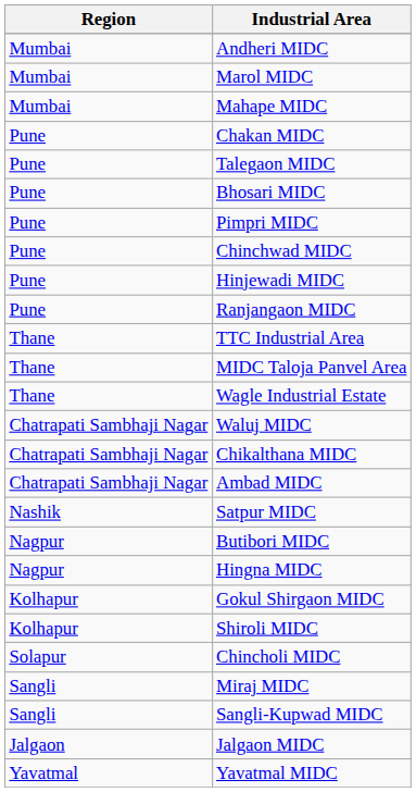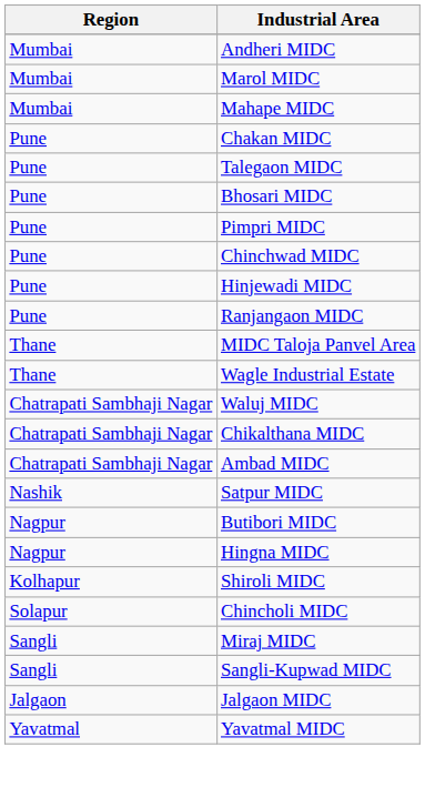 <table class="wikitable mw-datatable sortable static-row-numbers"style="font-size: 100%">
 <tr>
 <th>Region</th>
 <th>Industrial Area</th>
 </tr>
 <tr class="static-row-header">
 </tr>
 <tr>
 <td><a href='#'>Mumbai</a></td>
 <td><a href='#'>Andheri MIDC</a></td>
 </tr>
 <tr>
 <td><a href='#'>Mumbai</a></td>
 <td><a href='#'>Marol MIDC</a></td>
 </tr>
 <tr>
 <td><a href='#'>Mumbai</a></td>
 <td><a href='#'>Mahape MIDC</a></td>
 </tr>
 <tr>
 <td><a href='#'>Pune</a></td>
 <td><a href='#'>Chakan MIDC</a></td>
 </tr>
 <tr>
 <td><a href='#'>Pune</a></td>
 <td><a href='#'>Talegaon MIDC</a></td>
 </tr>
 <tr>
 <td><a href='#'>Pune</a></td>
 <td><a href='#'>Bhosari MIDC</a></td>
 </tr>
 <tr>
 <td><a href='#'>Pune</a></td>
 <td><a href='#'>Pimpri MIDC</a></td>
 </tr>
 <tr>
 <td><a href='#'>Pune</a></td>
 <td><a href='#'>Chinchwad MIDC</a></td>
 </tr>
 <tr>
 <td><a href='#'>Pune</a></td>
 <td><a href='#'>Hinjewadi MIDC</a></td>
 </tr>
 <tr>
 <td><a href='#'>Pune</a></td>
 <td><a href='#'>Ranjangaon MIDC</a></td>
 </tr>
 <tr>
 <td><a href='#'>Thane</a></td>
-<td><a href='#'>TTC Industrial Area</a></td>
-</tr>
-<tr>
-<td><a href='#'>Thane</a></td>
 <td><a href='#'>MIDC Taloja Panvel Area</a></td>
 </tr>
 <tr>
 <td><a href='#'>Thane</a></td>
 <td><a href='#'>Wagle Industrial Estate</a></td>
 </tr>
 <tr>
 <td><a href='#'>Chatrapati Sambhaji Nagar</a></td>
 <td><a href='#'>Waluj MIDC</a></td>
 </tr>
 <tr>
 <td><a href='#'>Chatrapati Sambhaji Nagar</a></td>
 <td><a href='#'>Chikalthana MIDC</a></td>
 </tr>
 <tr>
 <td><a href='#'>Chatrapati Sambhaji Nagar</a></td>
 <td><a href='#'>Ambad MIDC</a></td>
 </tr>
 <tr>
 <td><a href='#'>Nashik</a></td>
 <td><a href='#'>Satpur MIDC</a></td>
 </tr>
 <tr>
 <td><a href='#'>Nagpur</a></td>
 <td><a href='#'>Butibori MIDC</a></td>
 </tr>
 <tr>
 <td><a href='#'>Nagpur</a></td>
 <td><a href='#'>Hingna MIDC</a></td>
 </tr>
 <tr>
 <td><a href='#'>Kolhapur</a></td>
-<td><a href='#'>Gokul Shirgaon MIDC</a></td>
-</tr>
-<tr>
-<td><a href='#'>Kolhapur</a></td>
 <td><a href='#'>Shiroli MIDC</a></td>
 </tr>
 <tr>
 <td><a href='#'>Solapur</a></td>
 <td><a href='#'>Chincholi  MIDC</a></td>
 </tr>
 <tr>
 <td><a href='#'>Sangli</a></td>
 <td><a href='#'>Miraj  MIDC</a></td>
 </tr>
 <tr>
 <td><a href='#'>Sangli</a></td>
 <td><a href='#'>Sangli-Kupwad MIDC</a></td>
 </tr>
 <tr>
 <td><a href='#'>Jalgaon</a></td>
 <td><a href='#'>Jalgaon MIDC</a></td>
 </tr>
 <tr>
 <td><a href='#'>Yavatmal</a></td>
 <td><a href='#'>Yavatmal MIDC</a></td>
 </tr>
 </table>
